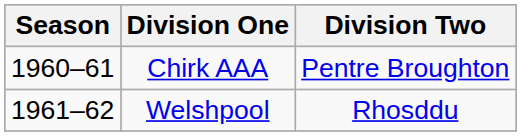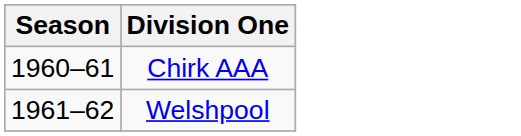 <table class="wikitable" style="text-align: center">
 <tr>
 <th>Season</th>
 <th>Division One</th>
-<th>Division Two</th>
 </tr>
 <tr>
 <td>1960–61</td>
 <td><a href='#'>Chirk AAA</a></td>
-<td><a href='#'>Pentre Broughton</a></td>
 </tr>
 <tr>
 <td>1961–62</td>
 <td><a href='#'>Welshpool</a></td>
-<td><a href='#'>Rhosddu</a></td>
 </tr>
 </table>
